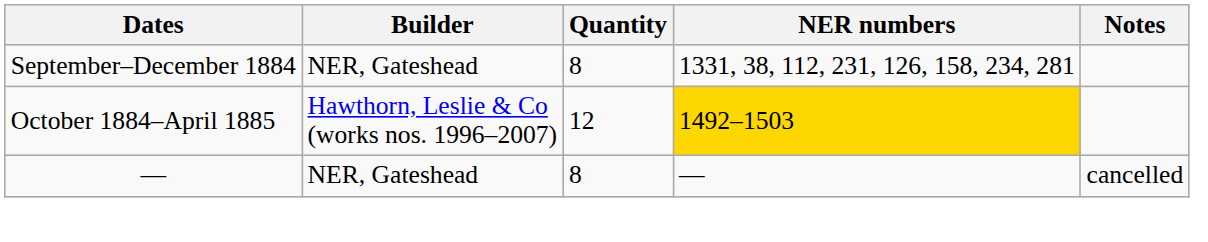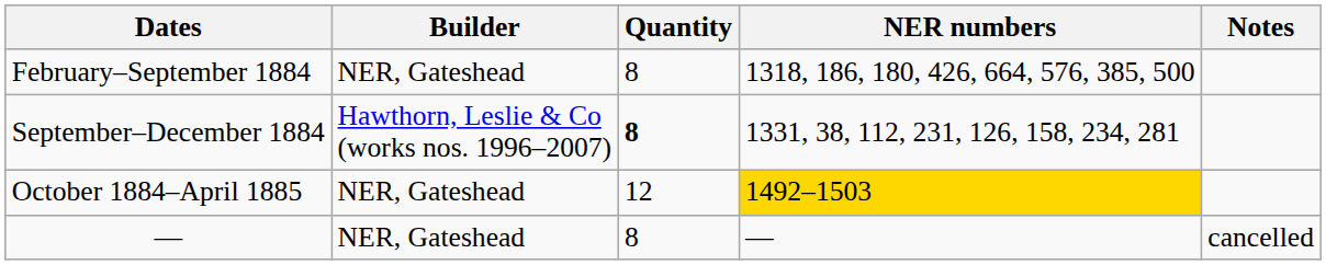 <table class="wikitable">
 <tr>
 <th>Dates</th>
 <th>Builder</th>
 <th>Quantity</th>
 <th>NER numbers</th>
 <th>Notes</th>
 </tr>
 <tr>
-<td>September–December 1884</td>
+<td>February–September 1884</td>
 <td>NER, Gateshead</td>
 <td>8</td>
+<td>1318, 186, 180, 426, 664, 576, 385, 500</td>
+<td></td>
+</tr>
+<tr>
+<td>September–December 1884</td>
+<td><a href='#'>Hawthorn, Leslie & Co</a><br>(works nos. 1996–2007)</td>
+<td><strong>8</strong></td>
 <td>1331, 38, 112, 231, 126, 158, 234, 281</td>
 <td></td>
 </tr>
 <tr>
 <td>October 1884–April 1885</td>
-<td><a href='#'>Hawthorn, Leslie & Co</a><br>(works nos. 1996–2007)</td>
+<td>NER, Gateshead</td>
 <td>12</td>
 <td style="background: gold;">1492–1503</td>
 <td></td>
 </tr>
 <tr>
 <td style="text-align: center;">—</td>
 <td>NER, Gateshead</td>
 <td>8</td>
 <td>—</td>
 <td>cancelled </td>
 </tr>
 </table>
